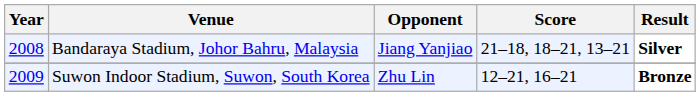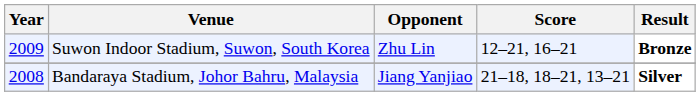 <table class="sortable wikitable" style="font-size: 90%;">
 <tr>
 <th>Year</th>
 <th>Venue</th>
 <th>Opponent</th>
 <th>Score</th>
 <th>Result</th>
 </tr>
 <tr style="background:#ECF2FF">
+<td align="center"><a href='#'>2009</a></td>
+<td align="left">Suwon Indoor Stadium, <a href='#'>Suwon</a>, <a href='#'>South Korea</a></td>
+<td align="left"> <a href='#'>Zhu Lin</a></td>
+<td align="left">12–21, 16–21</td>
+<td style="text-align:left; background:white"> <strong>Bronze</strong></td>
+</tr>
+<tr>
+</tr>
+<tr style="background:#ECF2FF">
 <td align="center"><a href='#'>2008</a></td>
 <td align="left">Bandaraya Stadium, <a href='#'>Johor Bahru</a>, <a href='#'>Malaysia</a></td>
 <td align="left"> <a href='#'>Jiang Yanjiao</a></td>
 <td align="left">21–18, 18–21, 13–21</td>
 <td style="text-align:left; background:white"> <strong>Silver</strong></td>
 </tr>
-<tr>
-</tr>
-<tr style="background:#ECF2FF">
-<td align="center"><a href='#'>2009</a></td>
-<td align="left">Suwon Indoor Stadium, <a href='#'>Suwon</a>, <a href='#'>South Korea</a></td>
-<td align="left"> <a href='#'>Zhu Lin</a></td>
-<td align="left">12–21, 16–21</td>
-<td style="text-align:left; background:white"> <strong>Bronze</strong></td>
-</tr>
 </table>
